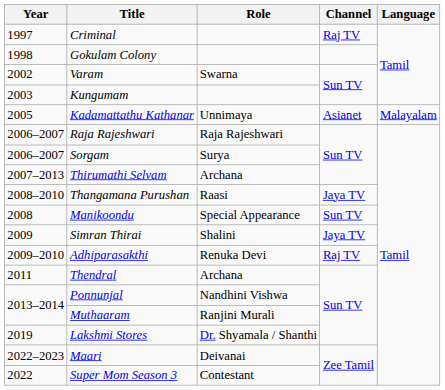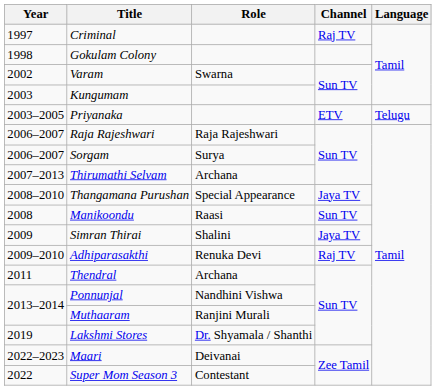 <table class="wikitable">
 <tr style="background:#ccc; text-align:center;">
 <th>Year</th>
 <th>Title</th>
 <th>Role</th>
 <th>Channel</th>
 <th>Language</th>
 </tr>
 <tr>
 <td>1997</td>
 <td><em>Criminal</em></td>
 <td></td>
 <td><a href='#'>Raj TV</a></td>
 <td rowspan="4"><a href='#'>Tamil</a></td>
 </tr>
 <tr>
 <td>1998</td>
 <td><em>Gokulam Colony</em></td>
 <td></td>
 </tr>
 <tr>
 <td>2002</td>
 <td><em>Varam</em></td>
 <td>Swarna</td>
 <td rowspan="2"><a href='#'>Sun TV</a></td>
 </tr>
 <tr>
 <td>2003</td>
 <td><em>Kungumam</em></td>
 <td></td>
 </tr>
 <tr>
-<td>2005</td>
-<td><em><a href='#'>Kadamattathu Kathanar</a></em></td>
-<td>Unnimaya</td>
-<td><a href='#'>Asianet</a></td>
-<td><a href='#'>Malayalam</a></td>
+<td>2003–2005</td>
+<td><em>Priyanaka</em></td>
+<td></td>
+<td><a href='#'>ETV</a></td>
+<td><a href='#'>Telugu</a></td>
 </tr>
 <tr>
 <td>2006–2007</td>
 <td><em>Raja Rajeshwari</em></td>
 <td>Raja Rajeshwari</td>
 <td rowspan="3"><a href='#'>Sun TV</a></td>
 <td rowspan="13"><a href='#'>Tamil</a></td>
 </tr>
 <tr>
 <td>2006–2007</td>
 <td><em>Sorgam</em></td>
 <td>Surya</td>
 </tr>
 <tr>
 <td>2007–2013</td>
 <td><em><a href='#'>Thirumathi Selvam</a></em></td>
 <td>Archana</td>
 </tr>
 <tr>
 <td>2008–2010</td>
 <td><em>Thangamana Purushan</em></td>
-<td>Raasi</td>
+<td>Special Appearance</td>
 <td><a href='#'>Jaya TV</a></td>
 </tr>
 <tr>
 <td>2008</td>
 <td><em><a href='#'>Manikoondu</a></em></td>
-<td>Special Appearance</td>
+<td>Raasi</td>
 <td><a href='#'>Sun TV</a></td>
 </tr>
 <tr>
 <td>2009</td>
 <td><em>Simran Thirai</em></td>
 <td>Shalini</td>
 <td><a href='#'>Jaya TV</a></td>
 </tr>
 <tr>
 <td>2009–2010</td>
 <td><em><a href='#'>Adhiparasakthi</a> </em></td>
 <td>Renuka Devi</td>
 <td><a href='#'>Raj TV</a></td>
 </tr>
 <tr>
 <td>2011</td>
 <td><em><a href='#'>Thendral</a></em></td>
 <td>Archana</td>
 <td rowspan="4"><a href='#'>Sun TV</a></td>
 </tr>
 <tr>
 <td rowspan="2">2013–2014</td>
 <td><em><a href='#'>Ponnunjal</a></em></td>
 <td>Nandhini Vishwa</td>
 </tr>
 <tr>
 <td><em><a href='#'>Muthaaram</a></em></td>
 <td>Ranjini Murali</td>
 </tr>
 <tr>
 <td>2019</td>
 <td><em><a href='#'>Lakshmi Stores</a></em></td>
 <td><a href='#'>Dr.</a> Shyamala / Shanthi</td>
 </tr>
 <tr>
 <td>2022–2023</td>
 <td><em><a href='#'>Maari</a></em></td>
 <td>Deivanai</td>
 <td rowspan="2"><a href='#'>Zee Tamil</a></td>
 </tr>
 <tr>
 <td>2022</td>
 <td><em><a href='#'>Super Mom Season 3</a></em></td>
 <td>Contestant</td>
 </tr>
 </table>
